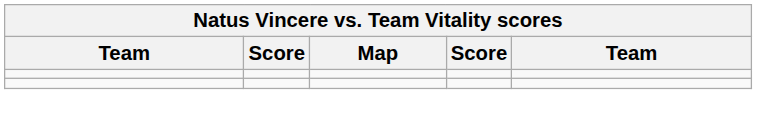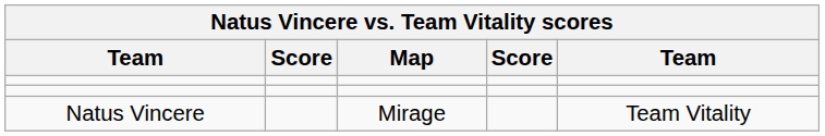 <table class="wikitable" style="text-align: center;">
 <tr>
 <th colspan=5>Natus Vincere vs. Team Vitality scores</th>
 </tr>
 <tr>
 <th width="181px">Team</th>
 <th width="20px">Score</th>
 <th width="100px">Map</th>
 <th width="20px">Score</th>
 <th width="181px">Team</th>
 </tr>
 <tr>
 <td></td>
 <td></td>
 <td></td>
 <td></td>
 <td></td>
 </tr>
 <tr>
 <td></td>
 <td></td>
 <td></td>
 <td></td>
 <td></td>
 </tr>
+<tr>
+<td>Natus Vincere</td>
+<td></td>
+<td>Mirage</td>
+<td></td>
+<td>Team Vitality</td>
+</tr>
 </table>
